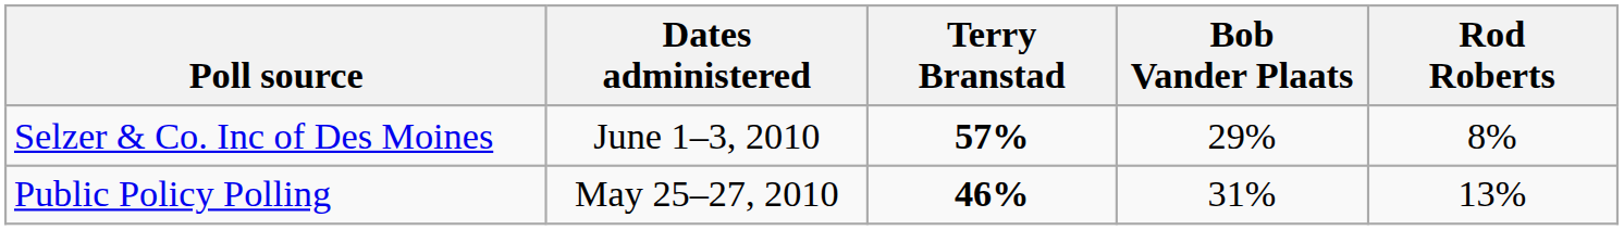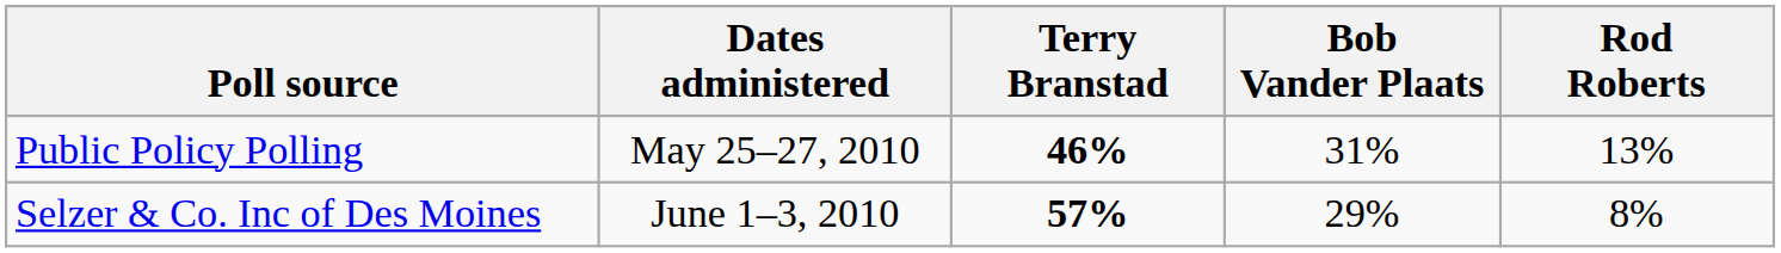 <table class="wikitable">
 <tr valign=bottom>
 <th style="width:225px;">Poll source</th>
 <th style="width:130px;">Dates administered</th>
 <th style="width:100px;">Terry<br>Branstad</th>
 <th style="width:100px;">Bob<br>Vander Plaats</th>
 <th style="width:100px;">Rod<br>Roberts</th>
 </tr>
 <tr>
+<td><a href='#'>Public Policy Polling</a></td>
+<td align=center>May 25–27, 2010</td>
+<td align=center ><strong>46%</strong></td>
+<td align=center>31%</td>
+<td align=center>13%</td>
+</tr>
+<tr>
 <td><a href='#'>Selzer & Co. Inc of Des Moines</a></td>
 <td align=center>June 1–3, 2010</td>
 <td align=center ><strong>57%</strong></td>
 <td align=center>29%</td>
 <td align=center>8%</td>
 </tr>
-<tr>
-<td><a href='#'>Public Policy Polling</a></td>
-<td align=center>May 25–27, 2010</td>
-<td align=center ><strong>46%</strong></td>
-<td align=center>31%</td>
-<td align=center>13%</td>
-</tr>
 </table>
